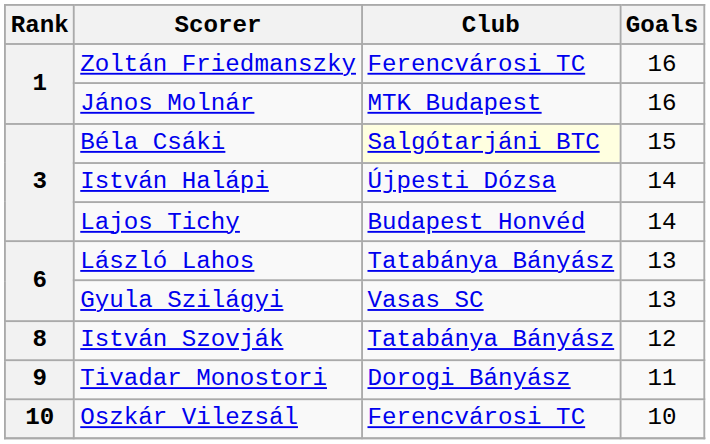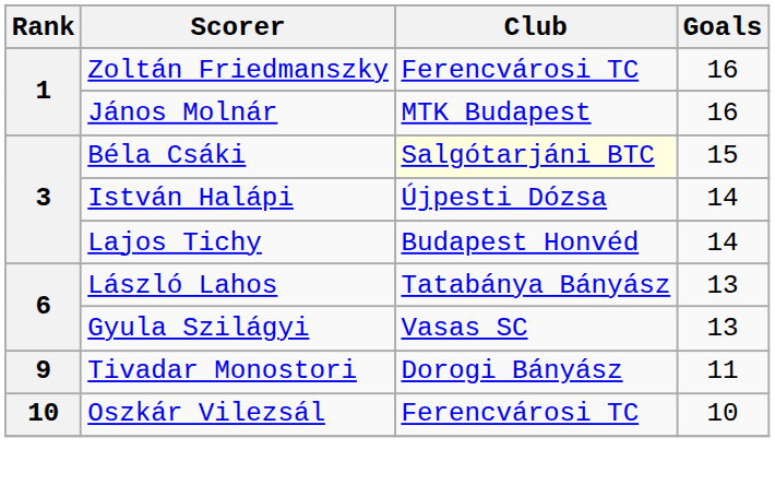 <table class="wikitable" style="text-align:center">
 <tr>
 <th>Rank</th>
 <th>Scorer</th>
 <th>Club</th>
 <th>Goals</th>
 </tr>
 <tr>
 <th rowspan="2">1</th>
 <td align=left> <a href='#'>Zoltán Friedmanszky</a></td>
 <td align=left><a href='#'>Ferencvárosi TC</a></td>
 <td>16</td>
 </tr>
 <tr>
 <td align=left> <a href='#'>János Molnár</a></td>
 <td align=left><a href='#'>MTK Budapest</a></td>
 <td>16</td>
 </tr>
 <tr>
 <th rowspan="3">3</th>
 <td align=left> <a href='#'>Béla Csáki</a></td>
 <td align=left style="background: lightyellow;"><a href='#'>Salgótarjáni BTC</a></td>
 <td>15</td>
 </tr>
 <tr>
 <td align=left> <a href='#'>István Halápi</a></td>
 <td align=left><a href='#'>Újpesti Dózsa</a></td>
 <td>14</td>
 </tr>
 <tr>
 <td align=left> <a href='#'>Lajos Tichy</a></td>
 <td align=left><a href='#'>Budapest Honvéd</a></td>
 <td>14</td>
 </tr>
 <tr>
 <th rowspan="2">6</th>
 <td align=left> <a href='#'>László Lahos</a></td>
 <td align=left><a href='#'>Tatabánya Bányász</a></td>
 <td>13</td>
 </tr>
 <tr>
 <td align=left> <a href='#'>Gyula Szilágyi</a></td>
 <td align=left><a href='#'>Vasas SC</a></td>
 <td>13</td>
 </tr>
 <tr>
-<th rowspan="1">8</th>
-<td align=left> <a href='#'>István Szovják</a></td>
-<td align=left><a href='#'>Tatabánya Bányász</a></td>
-<td>12</td>
-</tr>
-<tr>
 <th rowspan="1">9</th>
 <td align=left> <a href='#'>Tivadar Monostori</a></td>
 <td align=left><a href='#'>Dorogi Bányász</a></td>
 <td>11</td>
 </tr>
 <tr>
 <th rowspan="1">10</th>
 <td align=left> <a href='#'>Oszkár Vilezsál</a></td>
 <td align=left><a href='#'>Ferencvárosi TC</a></td>
 <td>10</td>
 </tr>
 <tr>
 </tr>
 </table>
